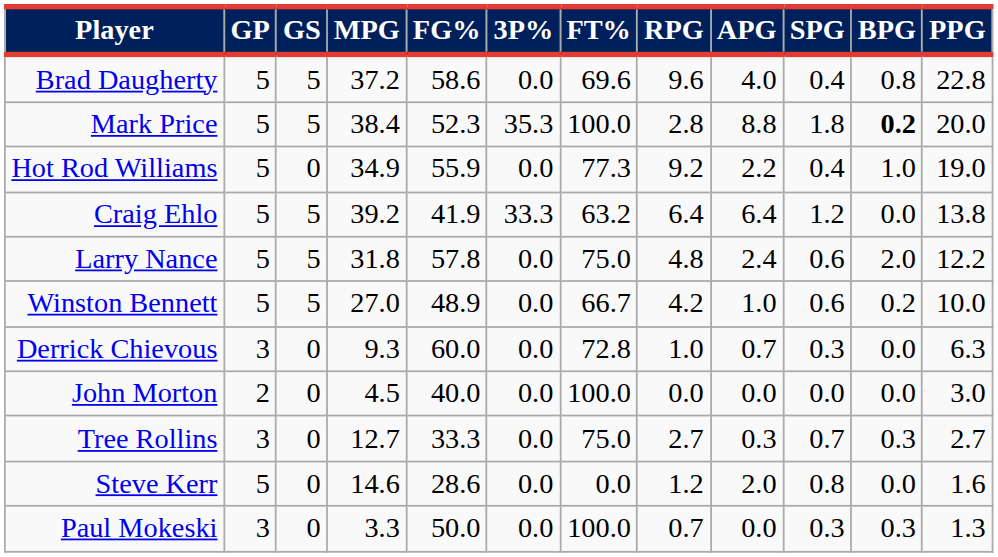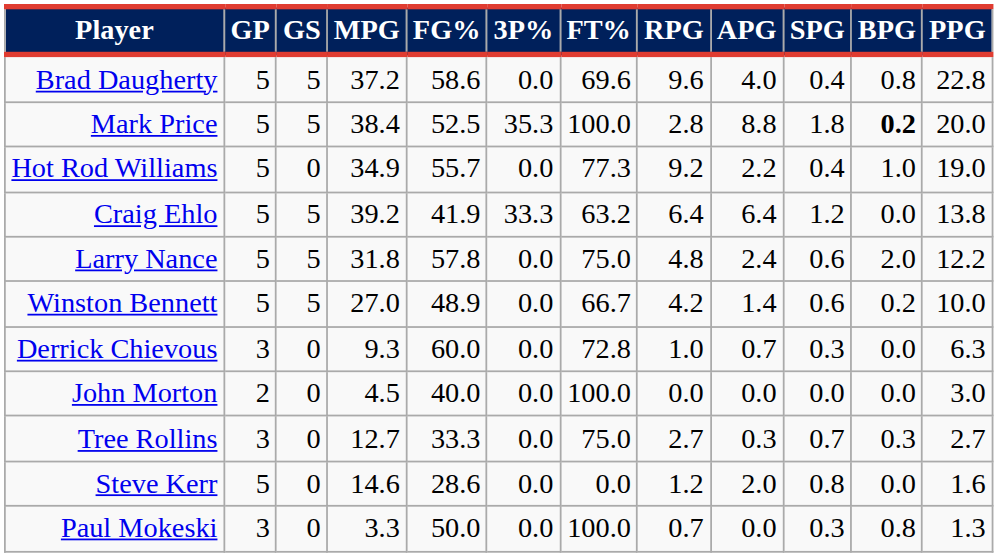 <table class="wikitable sortable" style="text-align:right;">
 <tr>
 <th style="background:#00205B; color:#FFFFFF; border-top:#E03C31 3px solid; border-bottom:#E03C31 3px solid;">Player</th>
 <th style="background:#00205B; color:#FFFFFF; border-top:#E03C31 3px solid; border-bottom:#E03C31 3px solid;">GP</th>
 <th style="background:#00205B; color:#FFFFFF; border-top:#E03C31 3px solid; border-bottom:#E03C31 3px solid;">GS</th>
 <th style="background:#00205B; color:#FFFFFF; border-top:#E03C31 3px solid; border-bottom:#E03C31 3px solid;">MPG</th>
 <th style="background:#00205B; color:#FFFFFF; border-top:#E03C31 3px solid; border-bottom:#E03C31 3px solid;">FG%</th>
 <th style="background:#00205B; color:#FFFFFF; border-top:#E03C31 3px solid; border-bottom:#E03C31 3px solid;">3P%</th>
 <th style="background:#00205B; color:#FFFFFF; border-top:#E03C31 3px solid; border-bottom:#E03C31 3px solid;">FT%</th>
 <th style="background:#00205B; color:#FFFFFF; border-top:#E03C31 3px solid; border-bottom:#E03C31 3px solid;">RPG</th>
 <th style="background:#00205B; color:#FFFFFF; border-top:#E03C31 3px solid; border-bottom:#E03C31 3px solid;">APG</th>
 <th style="background:#00205B; color:#FFFFFF; border-top:#E03C31 3px solid; border-bottom:#E03C31 3px solid;">SPG</th>
 <th style="background:#00205B; color:#FFFFFF; border-top:#E03C31 3px solid; border-bottom:#E03C31 3px solid;">BPG</th>
 <th style="background:#00205B; color:#FFFFFF; border-top:#E03C31 3px solid; border-bottom:#E03C31 3px solid;">PPG</th>
 </tr>
 <tr>
 <td><a href='#'>Brad Daugherty</a></td>
 <td>5</td>
 <td>5</td>
 <td>37.2</td>
 <td>58.6</td>
 <td>0.0</td>
 <td>69.6</td>
 <td>9.6</td>
 <td>4.0</td>
 <td>0.4</td>
 <td>0.8</td>
 <td>22.8</td>
 </tr>
 <tr>
 <td><a href='#'>Mark Price</a></td>
 <td>5</td>
 <td>5</td>
 <td>38.4</td>
-<td>52.3</td>
+<td>52.5</td>
 <td>35.3</td>
 <td>100.0</td>
 <td>2.8</td>
 <td>8.8</td>
 <td>1.8</td>
 <td><strong>0.2</strong></td>
 <td>20.0</td>
 </tr>
 <tr>
 <td><a href='#'>Hot Rod Williams</a></td>
 <td>5</td>
 <td>0</td>
 <td>34.9</td>
-<td>55.9</td>
+<td>55.7</td>
 <td>0.0</td>
 <td>77.3</td>
 <td>9.2</td>
 <td>2.2</td>
 <td>0.4</td>
 <td>1.0</td>
 <td>19.0</td>
 </tr>
 <tr>
 <td><a href='#'>Craig Ehlo</a></td>
 <td>5</td>
 <td>5</td>
 <td>39.2</td>
 <td>41.9</td>
 <td>33.3</td>
 <td>63.2</td>
 <td>6.4</td>
 <td>6.4</td>
 <td>1.2</td>
 <td>0.0</td>
 <td>13.8</td>
 </tr>
 <tr>
 <td><a href='#'>Larry Nance</a></td>
 <td>5</td>
 <td>5</td>
 <td>31.8</td>
 <td>57.8</td>
 <td>0.0</td>
 <td>75.0</td>
 <td>4.8</td>
 <td>2.4</td>
 <td>0.6</td>
 <td>2.0</td>
 <td>12.2</td>
 </tr>
 <tr>
 <td><a href='#'>Winston Bennett</a></td>
 <td>5</td>
 <td>5</td>
 <td>27.0</td>
 <td>48.9</td>
 <td>0.0</td>
 <td>66.7</td>
 <td>4.2</td>
-<td>1.0</td>
+<td>1.4</td>
 <td>0.6</td>
 <td>0.2</td>
 <td>10.0</td>
 </tr>
 <tr>
 <td><a href='#'>Derrick Chievous</a></td>
 <td>3</td>
 <td>0</td>
 <td>9.3</td>
 <td>60.0</td>
 <td>0.0</td>
 <td>72.8</td>
 <td>1.0</td>
 <td>0.7</td>
 <td>0.3</td>
 <td>0.0</td>
 <td>6.3</td>
 </tr>
 <tr>
 <td><a href='#'>John Morton</a></td>
 <td>2</td>
 <td>0</td>
 <td>4.5</td>
 <td>40.0</td>
 <td>0.0</td>
 <td>100.0</td>
 <td>0.0</td>
 <td>0.0</td>
 <td>0.0</td>
 <td>0.0</td>
 <td>3.0</td>
 </tr>
 <tr>
 <td><a href='#'>Tree Rollins</a></td>
 <td>3</td>
 <td>0</td>
 <td>12.7</td>
 <td>33.3</td>
 <td>0.0</td>
 <td>75.0</td>
 <td>2.7</td>
 <td>0.3</td>
 <td>0.7</td>
 <td>0.3</td>
 <td>2.7</td>
 </tr>
 <tr>
 <td><a href='#'>Steve Kerr</a></td>
 <td>5</td>
 <td>0</td>
 <td>14.6</td>
 <td>28.6</td>
 <td>0.0</td>
 <td>0.0</td>
 <td>1.2</td>
 <td>2.0</td>
 <td>0.8</td>
 <td>0.0</td>
 <td>1.6</td>
 </tr>
 <tr>
 <td><a href='#'>Paul Mokeski</a></td>
 <td>3</td>
 <td>0</td>
 <td>3.3</td>
 <td>50.0</td>
 <td>0.0</td>
 <td>100.0</td>
 <td>0.7</td>
 <td>0.0</td>
 <td>0.3</td>
-<td>0.3</td>
+<td>0.8</td>
 <td>1.3</td>
 </tr>
 </table>
